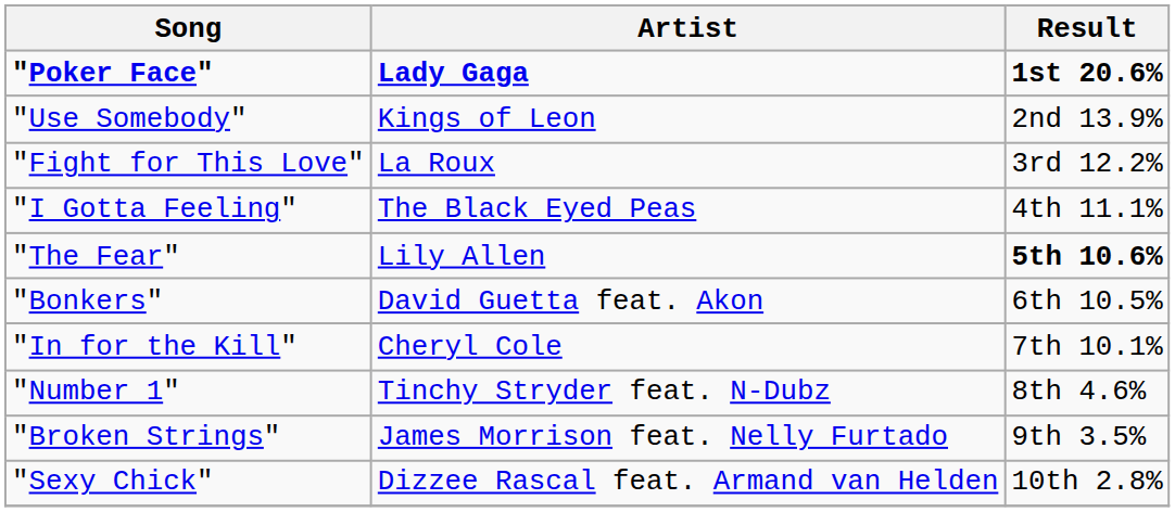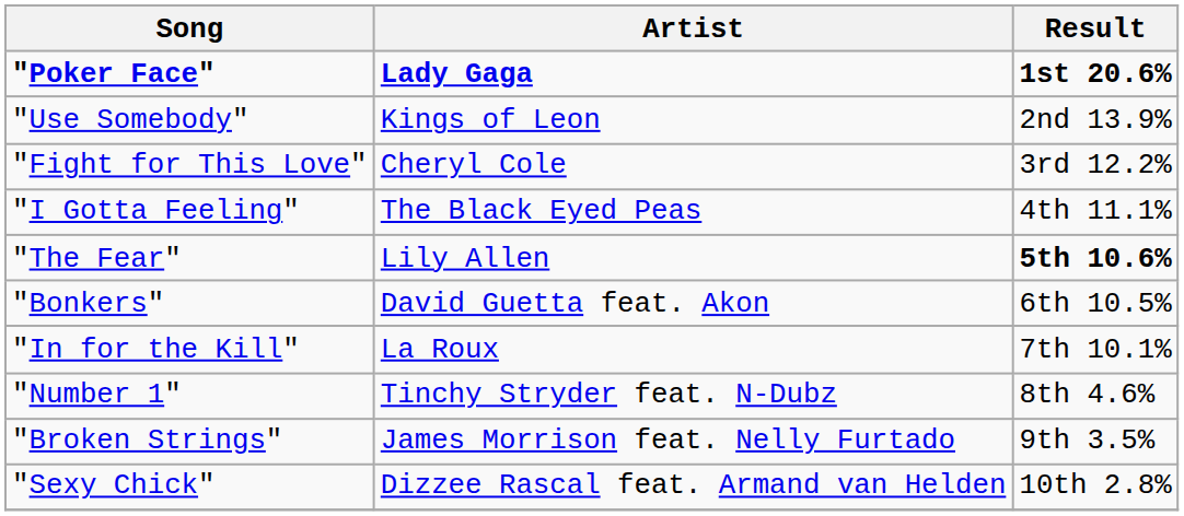 <table class="wikitable">
 <tr>
 <th>Song</th>
 <th>Artist</th>
 <th>Result</th>
 </tr>
 <tr>
 <td><strong>"<a href='#'>Poker Face</a>"</strong></td>
 <td><strong><a href='#'>Lady Gaga</a></strong></td>
 <td><strong>1st 20.6%</strong></td>
 </tr>
 <tr>
 <td>"<a href='#'>Use Somebody</a>"</td>
 <td><a href='#'>Kings of Leon</a></td>
 <td>2nd 13.9%</td>
 </tr>
 <tr>
 <td>"<a href='#'>Fight for This Love</a>"</td>
-<td><a href='#'>La Roux</a></td>
+<td><a href='#'>Cheryl Cole</a></td>
 <td>3rd 12.2%</td>
 </tr>
 <tr>
 <td>"<a href='#'>I Gotta Feeling</a>"</td>
 <td><a href='#'>The Black Eyed Peas</a></td>
 <td>4th 11.1%</td>
 </tr>
 <tr>
 <td>"<a href='#'>The Fear</a>"</td>
 <td><a href='#'>Lily Allen</a></td>
 <td><strong>5th 10.6%</strong></td>
 </tr>
 <tr>
 <td>"<a href='#'>Bonkers</a>"</td>
 <td><a href='#'>David Guetta</a> feat. <a href='#'>Akon</a></td>
 <td>6th 10.5%</td>
 </tr>
 <tr>
 <td>"<a href='#'>In for the Kill</a>"</td>
-<td><a href='#'>Cheryl Cole</a></td>
+<td><a href='#'>La Roux</a></td>
 <td>7th 10.1%</td>
 </tr>
 <tr>
 <td>"<a href='#'>Number 1</a>"</td>
 <td><a href='#'>Tinchy Stryder</a> feat. <a href='#'>N-Dubz</a></td>
 <td>8th 4.6%</td>
 </tr>
 <tr>
 <td>"<a href='#'>Broken Strings</a>"</td>
 <td><a href='#'>James Morrison</a> feat. <a href='#'>Nelly Furtado</a></td>
 <td>9th 3.5%</td>
 </tr>
 <tr>
 <td>"<a href='#'>Sexy Chick</a>"</td>
 <td><a href='#'>Dizzee Rascal</a> feat. <a href='#'>Armand van Helden</a></td>
 <td>10th 2.8%</td>
 </tr>
 <tr>
 </tr>
 </table>
